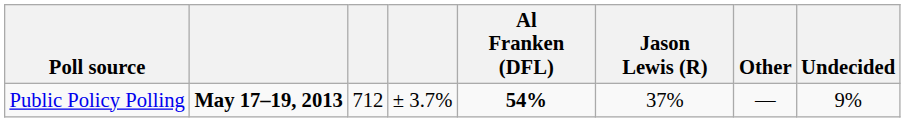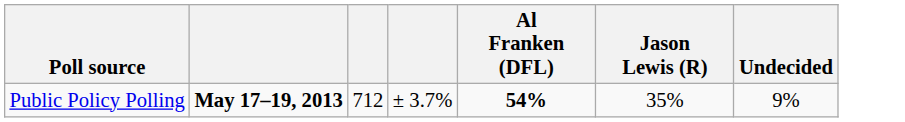 <table class="wikitable" style="text-align:center">
 <tr valign= bottom>
 <th>Poll source</th>
 <th></th>
 <th></th>
 <th></th>
 <th style="width:100px;">Al<br>Franken (DFL)</th>
 <th style="width:100px;">Jason<br>Lewis (R)</th>
-<th>Other</th>
 <th>Undecided</th>
 </tr>
 <tr>
 <td align=left><a href='#'>Public Policy Polling</a></td>
 <td><strong>May 17–19, 2013</strong></td>
 <td>712</td>
 <td>± 3.7%</td>
 <td><strong>54%</strong></td>
-<td>37%</td>
-<td>—</td>
+<td>35%</td>
 <td>9%</td>
 </tr>
 </table>
